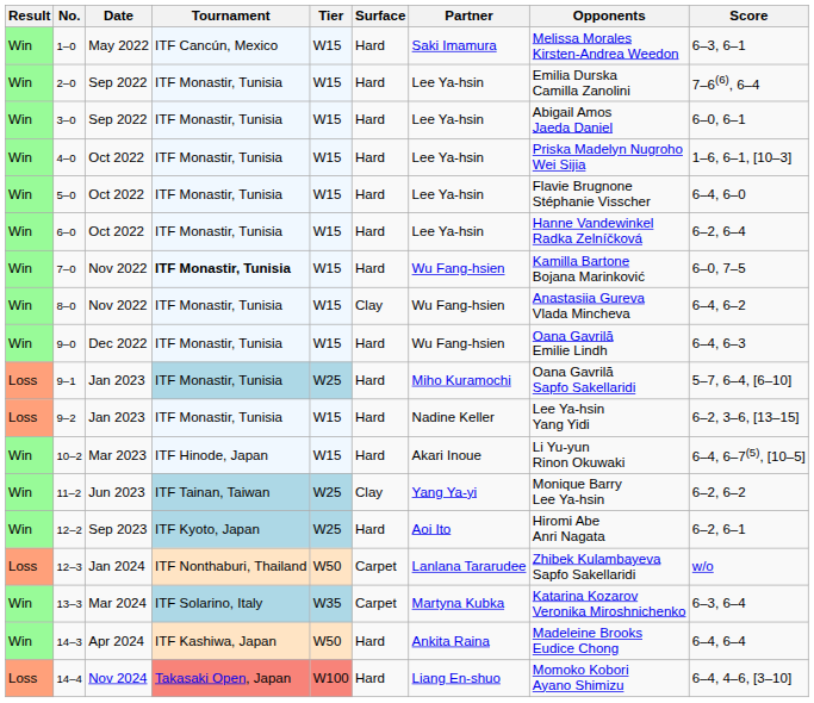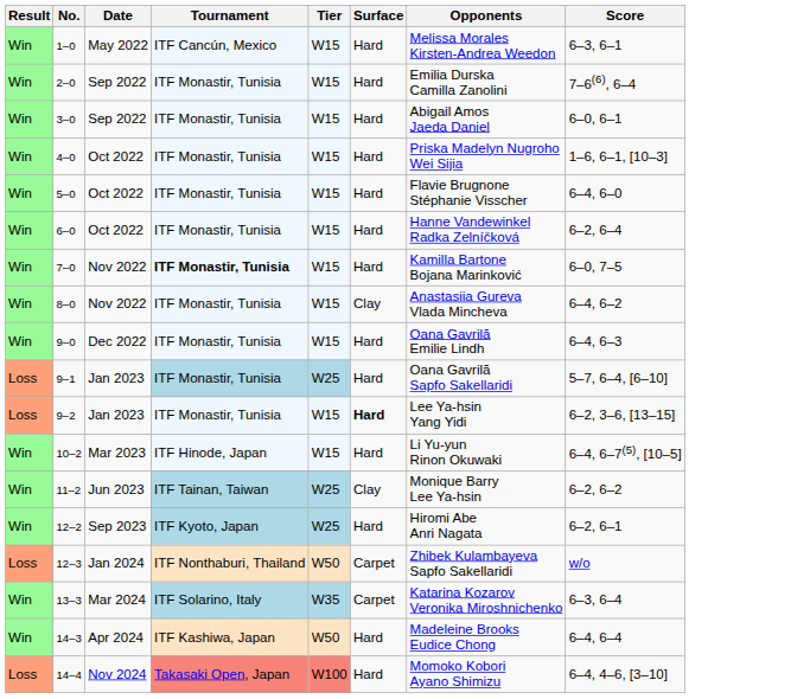 <table class="sortable wikitable">
 <tr>
 <th>Result</th>
 <th>No.</th>
 <th>Date</th>
 <th>Tournament</th>
 <th>Tier</th>
 <th>Surface</th>
-<th>Partner</th>
 <th>Opponents</th>
 <th class="unsortable">Score</th>
 </tr>
 <tr>
 <td style="background:#98fb98;">Win</td>
 <td><small>1–0</small></td>
 <td>May 2022</td>
 <td style="background:#f0f8ff;">ITF Cancún, Mexico</td>
 <td style="background:#f0f8ff;">W15</td>
 <td>Hard</td>
-<td> <a href='#'>Saki Imamura</a></td>
 <td> <a href='#'>Melissa Morales</a> <br>  <a href='#'>Kirsten-Andrea Weedon</a></td>
 <td>6–3, 6–1</td>
 </tr>
 <tr>
 <td style="background:#98fb98;">Win</td>
 <td><small>2–0</small></td>
 <td>Sep 2022</td>
 <td style="background:#f0f8ff;">ITF Monastir, Tunisia</td>
 <td style="background:#f0f8ff;">W15</td>
 <td>Hard</td>
-<td> Lee Ya-hsin</td>
 <td> Emilia Durska <br>  Camilla Zanolini</td>
 <td>7–6<sup>(6)</sup>, 6–4</td>
 </tr>
 <tr>
 <td style="background:#98fb98;">Win</td>
 <td><small>3–0</small></td>
 <td>Sep 2022</td>
 <td style="background:#f0f8ff;">ITF Monastir, Tunisia</td>
 <td style="background:#f0f8ff;">W15</td>
 <td>Hard</td>
-<td> Lee Ya-hsin</td>
 <td> Abigail Amos <br>  <a href='#'>Jaeda Daniel</a></td>
 <td>6–0, 6–1</td>
 </tr>
 <tr>
 <td style="background:#98fb98;">Win</td>
 <td><small>4–0</small></td>
 <td>Oct 2022</td>
 <td style="background:#f0f8ff;">ITF Monastir, Tunisia</td>
 <td style="background:#f0f8ff;">W15</td>
 <td>Hard</td>
-<td> Lee Ya-hsin</td>
 <td> <a href='#'>Priska Madelyn Nugroho</a> <br>  <a href='#'>Wei Sijia</a></td>
 <td>1–6, 6–1, [10–3]</td>
 </tr>
 <tr>
 <td style="background:#98fb98;">Win</td>
 <td><small>5–0</small></td>
 <td>Oct 2022</td>
 <td style="background:#f0f8ff;">ITF Monastir, Tunisia</td>
 <td style="background:#f0f8ff;">W15</td>
 <td>Hard</td>
-<td> Lee Ya-hsin</td>
 <td> Flavie Brugnone <br>  Stéphanie Visscher</td>
 <td>6–4, 6–0</td>
 </tr>
 <tr>
 <td style="background:#98fb98;">Win</td>
 <td><small>6–0</small></td>
 <td>Oct 2022</td>
 <td style="background:#f0f8ff;">ITF Monastir, Tunisia</td>
 <td style="background:#f0f8ff;">W15</td>
 <td>Hard</td>
-<td> Lee Ya-hsin</td>
 <td> <a href='#'>Hanne Vandewinkel</a> <br>  <a href='#'>Radka Zelníčková</a></td>
 <td>6–2, 6–4</td>
 </tr>
 <tr>
 <td style="background:#98fb98;">Win</td>
 <td><small>7–0</small></td>
 <td>Nov 2022</td>
 <td style="background:#f0f8ff;"><strong>ITF Monastir, Tunisia</strong></td>
 <td style="background:#f0f8ff;">W15</td>
 <td>Hard</td>
-<td> <a href='#'>Wu Fang-hsien</a></td>
 <td> <a href='#'>Kamilla Bartone</a> <br>  Bojana Marinković</td>
 <td>6–0, 7–5</td>
 </tr>
 <tr>
 <td style="background:#98fb98;">Win</td>
 <td><small>8–0</small></td>
 <td>Nov 2022</td>
 <td style="background:#f0f8ff;">ITF Monastir, Tunisia</td>
 <td style="background:#f0f8ff;">W15</td>
 <td>Clay</td>
-<td> Wu Fang-hsien</td>
 <td> <a href='#'>Anastasiia Gureva</a> <br>  Vlada Mincheva</td>
 <td>6–4, 6–2</td>
 </tr>
 <tr>
 <td style="background:#98fb98;">Win</td>
 <td><small>9–0</small></td>
 <td>Dec 2022</td>
 <td style="background:#f0f8ff;">ITF Monastir, Tunisia</td>
 <td style="background:#f0f8ff;">W15</td>
 <td>Hard</td>
-<td> Wu Fang-hsien</td>
 <td> <a href='#'>Oana Gavrilă</a> <br>  Emilie Lindh</td>
 <td>6–4, 6–3</td>
 </tr>
 <tr>
 <td bgcolor="FFA07A">Loss</td>
 <td><small>9–1</small></td>
 <td>Jan 2023</td>
 <td style="background:lightblue;">ITF Monastir, Tunisia</td>
 <td style="background:lightblue;">W25</td>
 <td>Hard</td>
-<td> <a href='#'>Miho Kuramochi</a></td>
 <td> Oana Gavrilă <br>  <a href='#'>Sapfo Sakellaridi</a></td>
 <td>5–7, 6–4, [6–10]</td>
 </tr>
 <tr>
 <td bgcolor="FFA07A">Loss</td>
 <td><small>9–2</small></td>
 <td>Jan 2023</td>
 <td style="background:#f0f8ff;">ITF Monastir, Tunisia</td>
 <td style="background:#f0f8ff;">W15</td>
-<td>Hard</td>
-<td> Nadine Keller</td>
+<td><strong>Hard</strong></td>
 <td> Lee Ya-hsin  <br>  Yang Yidi</td>
 <td>6–2, 3–6, [13–15]</td>
 </tr>
 <tr>
 <td style="background:#98fb98;">Win</td>
 <td><small>10–2</small></td>
 <td>Mar 2023</td>
 <td style="background:#f0f8ff;">ITF Hinode, Japan</td>
 <td style="background:#f0f8ff;">W15</td>
 <td>Hard</td>
-<td> Akari Inoue</td>
 <td> Li Yu-yun <br>  Rinon Okuwaki</td>
 <td>6–4, 6–7<sup>(5)</sup>, [10–5]</td>
 </tr>
 <tr>
 <td style="background:#98fb98;">Win</td>
 <td><small>11–2</small></td>
 <td>Jun 2023</td>
 <td style="background:lightblue;">ITF Tainan, Taiwan</td>
 <td style="background:lightblue;">W25</td>
 <td>Clay</td>
-<td> <a href='#'>Yang Ya-yi</a></td>
 <td> Monique Barry <br>  Lee Ya-hsin</td>
 <td>6–2, 6–2</td>
 </tr>
 <tr>
 <td style="background:#98fb98;">Win</td>
 <td><small>12–2</small></td>
 <td>Sep 2023</td>
 <td style="background:lightblue;">ITF Kyoto, Japan</td>
 <td style="background:lightblue;">W25</td>
 <td>Hard</td>
-<td> <a href='#'>Aoi Ito</a></td>
 <td> Hiromi Abe <br>  Anri Nagata</td>
 <td>6–2, 6–1</td>
 </tr>
 <tr>
 <td style="background:#ffa07a;">Loss</td>
 <td><small>12–3</small></td>
 <td>Jan 2024</td>
 <td style="background:#ffe4c4;">ITF Nonthaburi, Thailand</td>
 <td style="background:#ffe4c4;">W50</td>
 <td>Carpet</td>
-<td> <a href='#'>Lanlana Tararudee</a></td>
 <td> <a href='#'>Zhibek Kulambayeva</a> <br>  Sapfo Sakellaridi</td>
 <td><a href='#'>w/o</a></td>
 </tr>
 <tr>
 <td style="background:#98fb98;">Win</td>
 <td><small>13–3</small></td>
 <td>Mar 2024</td>
 <td style="background:lightblue;">ITF Solarino, Italy</td>
 <td style="background:lightblue;">W35</td>
 <td>Carpet</td>
-<td> <a href='#'>Martyna Kubka</a></td>
 <td> <a href='#'>Katarina Kozarov</a> <br>  <a href='#'>Veronika Miroshnichenko</a></td>
 <td>6–3, 6–4</td>
 </tr>
 <tr>
 <td style="background:#98fb98;">Win</td>
 <td><small>14–3</small></td>
 <td>Apr 2024</td>
 <td style="background:#ffe4c4;">ITF Kashiwa, Japan</td>
 <td style="background:#ffe4c4;">W50</td>
 <td>Hard</td>
-<td> <a href='#'>Ankita Raina</a></td>
 <td> <a href='#'>Madeleine Brooks</a> <br>  <a href='#'>Eudice Chong</a></td>
 <td>6–4, 6–4</td>
 </tr>
 <tr>
 <td style="background:#ffa07a;">Loss</td>
 <td><small>14–4</small></td>
 <td><a href='#'>Nov 2024</a></td>
 <td style="background:#f88379;"><a href='#'>Takasaki Open</a>, Japan</td>
 <td style="background:#f88379;">W100</td>
 <td>Hard</td>
-<td> <a href='#'>Liang En-shuo</a></td>
 <td> <a href='#'>Momoko Kobori</a> <br>  <a href='#'>Ayano Shimizu</a></td>
 <td>6–4, 4–6, [3–10]</td>
 </tr>
 </table>
